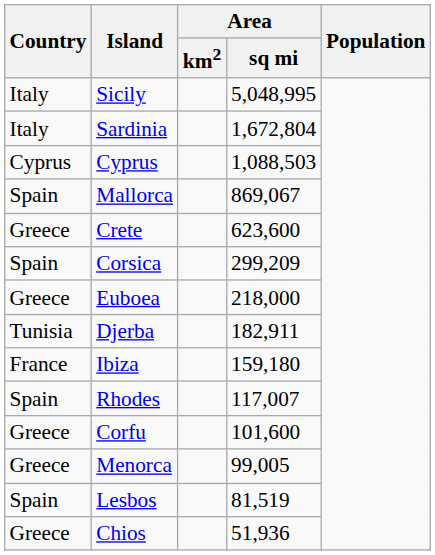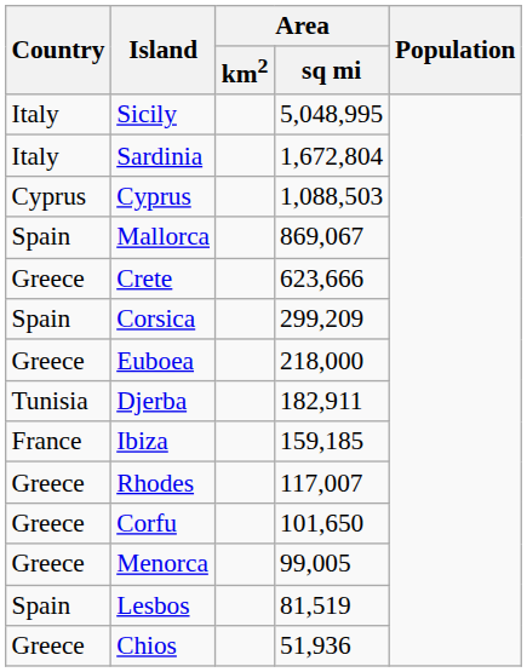 <table class="wikitable sortable">
 <tr style="background:#efefef;">
 <th rowspan=2>Country</th>
 <th rowspan=2>Island</th>
 <th colspan=2>Area</th>
 <th rowspan=2>Population</th>
 </tr>
 <tr>
 <th>km<sup>2</sup></th>
 <th>sq mi</th>
 </tr>
 <tr>
 <td>Italy</td>
 <td><a href='#'>Sicily</a></td>
 <td></td>
 <td>5,048,995</td>
 </tr>
 <tr>
 <td>Italy</td>
 <td><a href='#'>Sardinia</a></td>
 <td></td>
 <td>1,672,804</td>
 </tr>
 <tr>
 <td>Cyprus</td>
 <td><a href='#'>Cyprus</a></td>
 <td></td>
 <td>1,088,503</td>
 </tr>
 <tr>
 <td>Spain</td>
 <td><a href='#'>Mallorca</a></td>
 <td></td>
 <td>869,067</td>
 </tr>
 <tr>
 <td>Greece</td>
 <td><a href='#'>Crete</a></td>
 <td></td>
-<td>623,600</td>
+<td>623,666</td>
 </tr>
 <tr>
 <td>Spain</td>
 <td><a href='#'>Corsica</a></td>
 <td></td>
 <td>299,209</td>
 </tr>
 <tr>
 <td>Greece</td>
 <td><a href='#'>Euboea</a></td>
 <td></td>
 <td>218,000</td>
 </tr>
 <tr>
 <td>Tunisia</td>
 <td><a href='#'>Djerba</a></td>
 <td></td>
 <td>182,911</td>
 </tr>
 <tr>
 <td>France</td>
 <td><a href='#'>Ibiza</a></td>
 <td></td>
-<td>159,180</td>
+<td>159,185</td>
 </tr>
 <tr>
-<td>Spain</td>
+<td>Greece</td>
 <td><a href='#'>Rhodes</a></td>
 <td></td>
 <td>117,007</td>
 </tr>
 <tr>
 <td>Greece</td>
 <td><a href='#'>Corfu</a></td>
 <td></td>
-<td>101,600</td>
+<td>101,650</td>
 </tr>
 <tr>
 <td>Greece</td>
 <td><a href='#'>Menorca</a></td>
 <td></td>
 <td>99,005</td>
 </tr>
 <tr>
 <td>Spain</td>
 <td><a href='#'>Lesbos</a></td>
 <td></td>
 <td>81,519</td>
 </tr>
 <tr>
 <td>Greece</td>
 <td><a href='#'>Chios</a></td>
 <td></td>
 <td>51,936</td>
 </tr>
 </table>
